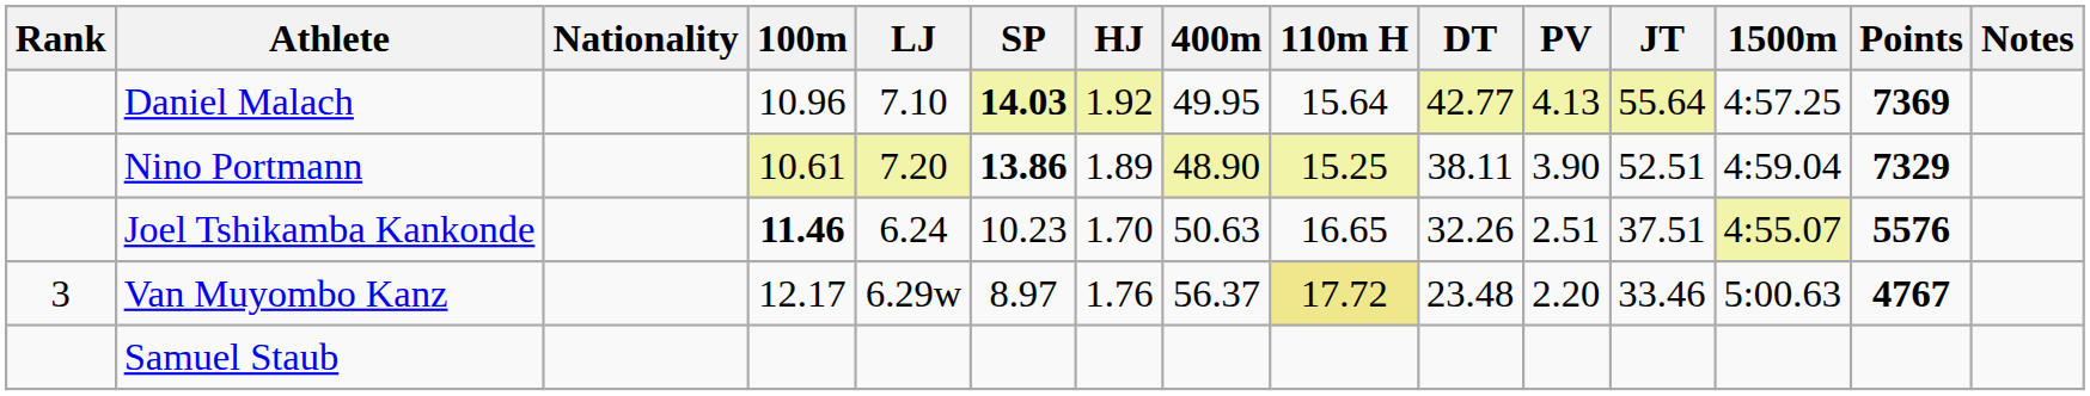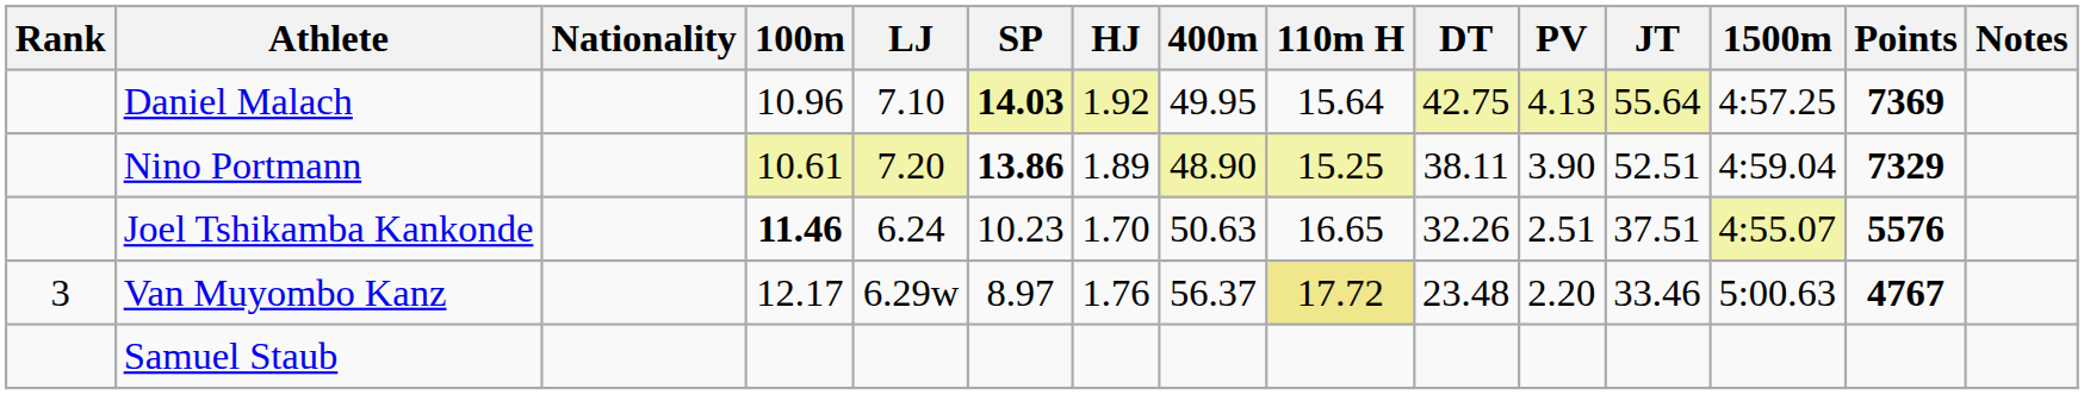 <table class="wikitable sortable" style=" text-align:center;font-size:95%">
 <tr>
 <th>Rank</th>
 <th>Athlete</th>
 <th>Nationality</th>
 <th>100m</th>
 <th>LJ</th>
 <th>SP</th>
 <th>HJ</th>
 <th>400m</th>
 <th>110m H</th>
 <th>DT</th>
 <th>PV</th>
 <th>JT</th>
 <th>1500m</th>
 <th>Points</th>
 <th>Notes</th>
 </tr>
 <tr>
 <td></td>
 <td align=left><a href='#'>Daniel Malach</a></td>
 <td align=left></td>
 <td>10.96</td>
 <td>7.10</td>
 <td bgcolor=#F2F5A9><strong>14.03</strong></td>
 <td bgcolor=#F2F5A9>1.92</td>
 <td>49.95</td>
 <td>15.64</td>
-<td bgcolor=#F2F5A9>42.77</td>
+<td bgcolor=#F2F5A9>42.75</td>
 <td bgcolor=#F2F5A9>4.13</td>
 <td bgcolor=#F2F5A9>55.64</td>
 <td>4:57.25</td>
 <td><strong>7369</strong></td>
 <td></td>
 </tr>
 <tr>
 <td></td>
 <td align=left><a href='#'>Nino Portmann</a></td>
 <td align=left></td>
 <td bgcolor=#F2F5A9>10.61</td>
 <td bgcolor=#F2F5A9>7.20</td>
 <td><strong>13.86</strong></td>
 <td>1.89</td>
 <td bgcolor=#F2F5A9>48.90</td>
 <td bgcolor=#F2F5A9>15.25</td>
 <td>38.11</td>
 <td>3.90</td>
 <td>52.51</td>
 <td>4:59.04</td>
 <td><strong>7329</strong></td>
 <td></td>
 </tr>
 <tr>
 <td></td>
 <td align=left><a href='#'>Joel Tshikamba Kankonde</a></td>
 <td align=left></td>
 <td><strong>11.46</strong></td>
 <td>6.24</td>
 <td>10.23</td>
 <td>1.70</td>
 <td>50.63</td>
 <td>16.65</td>
 <td>32.26</td>
 <td>2.51</td>
 <td>37.51</td>
 <td bgcolor=#F2F5A9>4:55.07</td>
 <td><strong>5576</strong></td>
 <td></td>
 </tr>
 <tr>
 <td>3</td>
 <td align=left><a href='#'>Van Muyombo Kanz</a></td>
 <td align=left></td>
 <td>12.17</td>
 <td>6.29w</td>
 <td>8.97</td>
 <td>1.76</td>
 <td>56.37</td>
 <td style="background: khaki;">17.72</td>
 <td>23.48</td>
 <td>2.20</td>
 <td>33.46</td>
 <td>5:00.63</td>
 <td><strong>4767</strong></td>
 <td></td>
 </tr>
 <tr>
 <td></td>
 <td align=left><a href='#'>Samuel Staub</a></td>
 <td align=left></td>
 <td></td>
 <td></td>
 <td></td>
 <td></td>
 <td></td>
 <td></td>
 <td></td>
 <td></td>
 <td></td>
 <td></td>
 <td><strong></strong></td>
 <td></td>
 </tr>
 </table>
